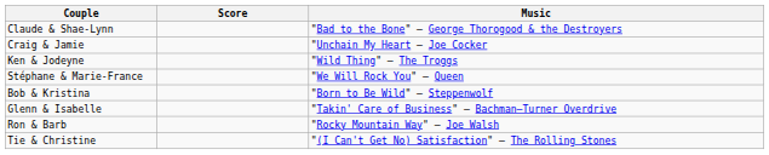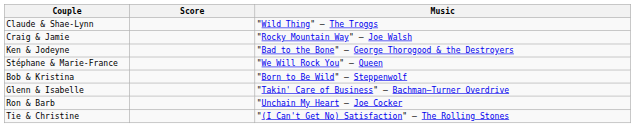 <table class="wikitable" style="width:80%;">
 <tr>
 <th style="width:20%;">Couple</th>
 <th style="width:20%;">Score</th>
 <th style="width:60%;">Music</th>
 </tr>
 <tr>
 <td>Claude & Shae-Lynn</td>
 <td></td>
-<td>"<a href='#'>Bad to the Bone</a>" – <a href='#'>George Thorogood & the Destroyers</a></td>
+<td>"<a href='#'>Wild Thing</a>" – <a href='#'>The Troggs</a></td>
 </tr>
 <tr>
 <td>Craig & Jamie</td>
 <td></td>
-<td>"<a href='#'>Unchain My Heart</a> – <a href='#'>Joe Cocker</a></td>
+<td>"<a href='#'>Rocky Mountain Way</a>" – <a href='#'>Joe Walsh</a></td>
 </tr>
 <tr>
 <td>Ken & Jodeyne</td>
 <td></td>
-<td>"<a href='#'>Wild Thing</a>" – <a href='#'>The Troggs</a></td>
+<td>"<a href='#'>Bad to the Bone</a>" – <a href='#'>George Thorogood & the Destroyers</a></td>
 </tr>
 <tr>
 <td>Stéphane & Marie-France</td>
 <td></td>
 <td>"<a href='#'>We Will Rock You</a>" – <a href='#'>Queen</a></td>
 </tr>
 <tr>
 <td>Bob & Kristina</td>
 <td></td>
 <td>"<a href='#'>Born to Be Wild</a>" – <a href='#'>Steppenwolf</a></td>
 </tr>
 <tr>
 <td>Glenn & Isabelle</td>
 <td></td>
 <td>"<a href='#'>Takin' Care of Business</a>" – <a href='#'>Bachman–Turner Overdrive</a></td>
 </tr>
 <tr>
 <td>Ron & Barb</td>
 <td></td>
-<td>"<a href='#'>Rocky Mountain Way</a>" – <a href='#'>Joe Walsh</a></td>
+<td>"<a href='#'>Unchain My Heart</a> – <a href='#'>Joe Cocker</a></td>
 </tr>
 <tr>
 <td>Tie & Christine</td>
 <td></td>
 <td>"<a href='#'>(I Can't Get No) Satisfaction</a>" – <a href='#'>The Rolling Stones</a></td>
 </tr>
 </table>
